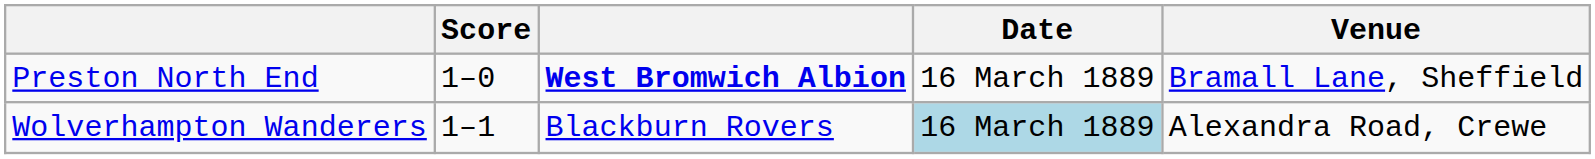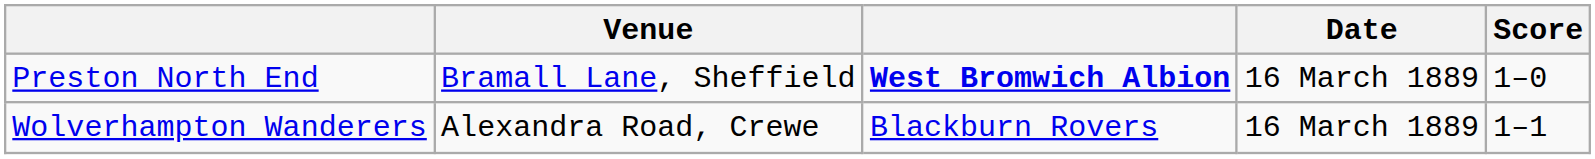 <table class="wikitable">
 <tr>
 <th></th>
-<th>Score</th>
+<th>Venue</th>
 <th></th>
 <th>Date</th>
-<th>Venue</th>
+<th>Score</th>
 </tr>
 <tr>
 <td><a href='#'>Preston North End</a></td>
-<td>1–0</td>
+<td><a href='#'>Bramall Lane</a>, Sheffield</td>
 <td><strong><a href='#'>West Bromwich Albion</a></strong></td>
 <td>16 March 1889</td>
-<td><a href='#'>Bramall Lane</a>, Sheffield</td>
+<td>1–0</td>
 </tr>
 <tr>
 <td><a href='#'>Wolverhampton Wanderers</a></td>
+<td>Alexandra Road, Crewe</td>
+<td><a href='#'>Blackburn Rovers</a></td>
+<td>16 March 1889</td>
 <td>1–1</td>
-<td><a href='#'>Blackburn Rovers</a></td>
-<td style="background: lightblue;">16 March 1889</td>
-<td>Alexandra Road, Crewe</td>
 </tr>
 </table>
